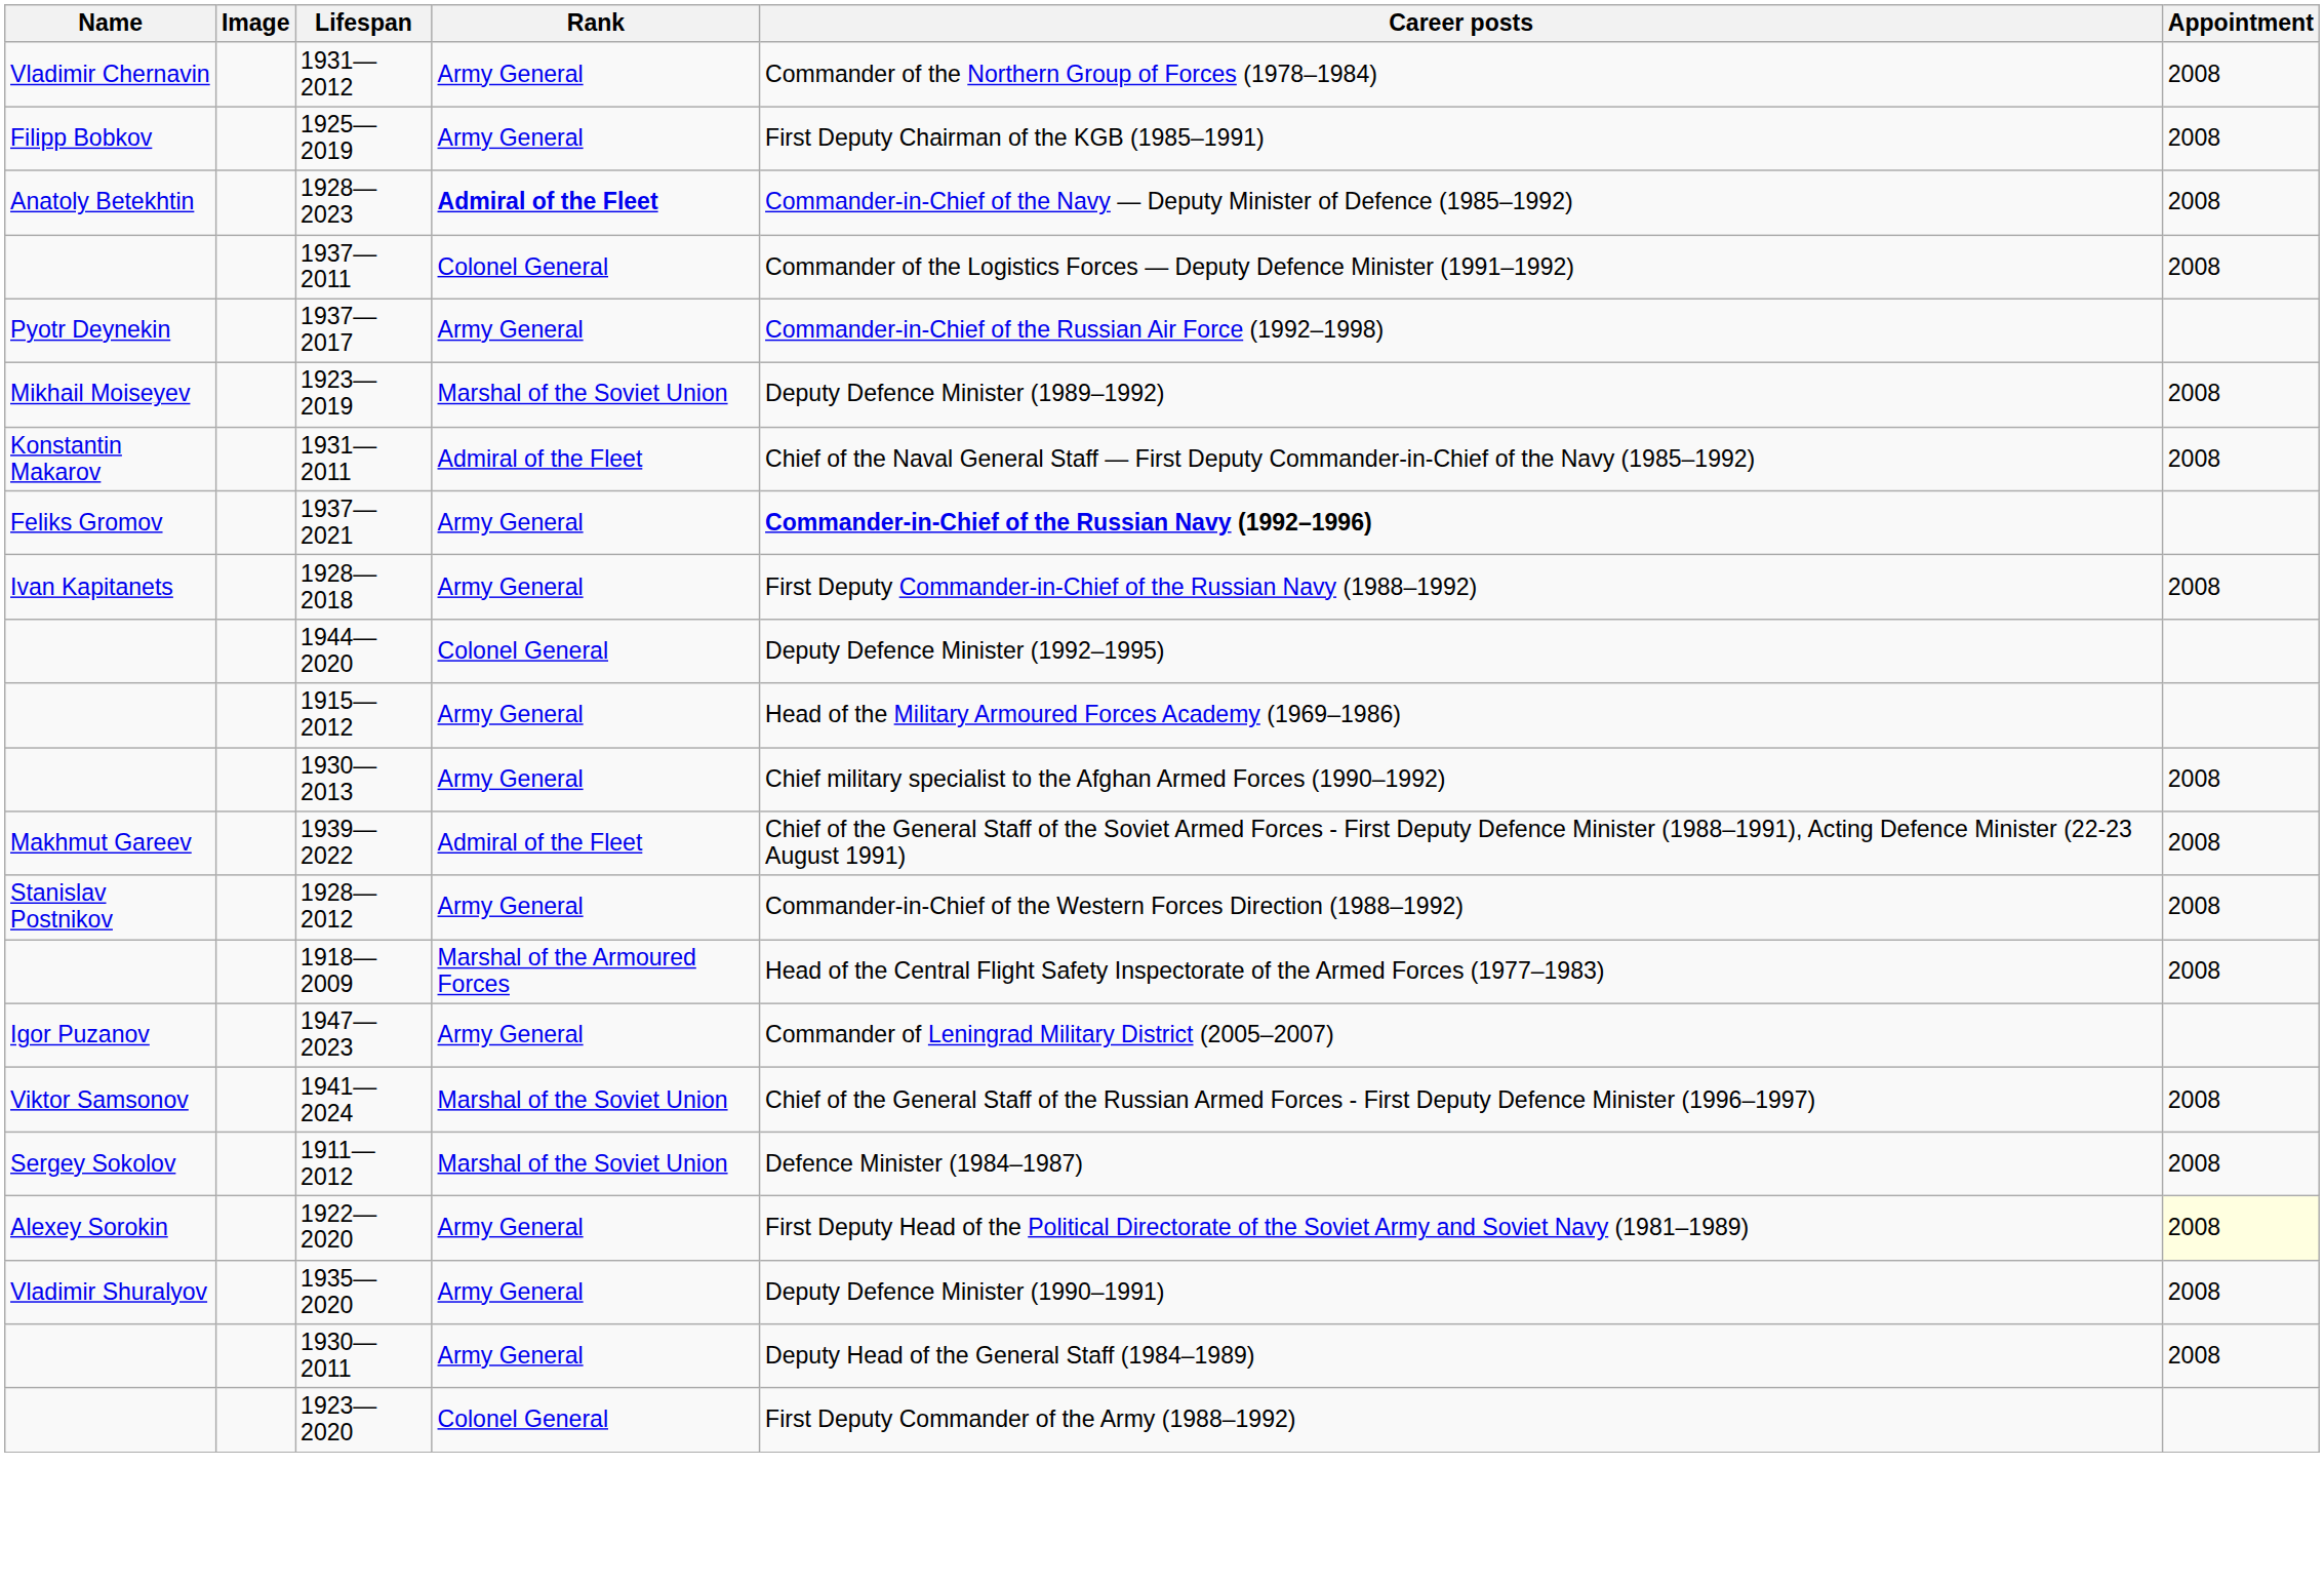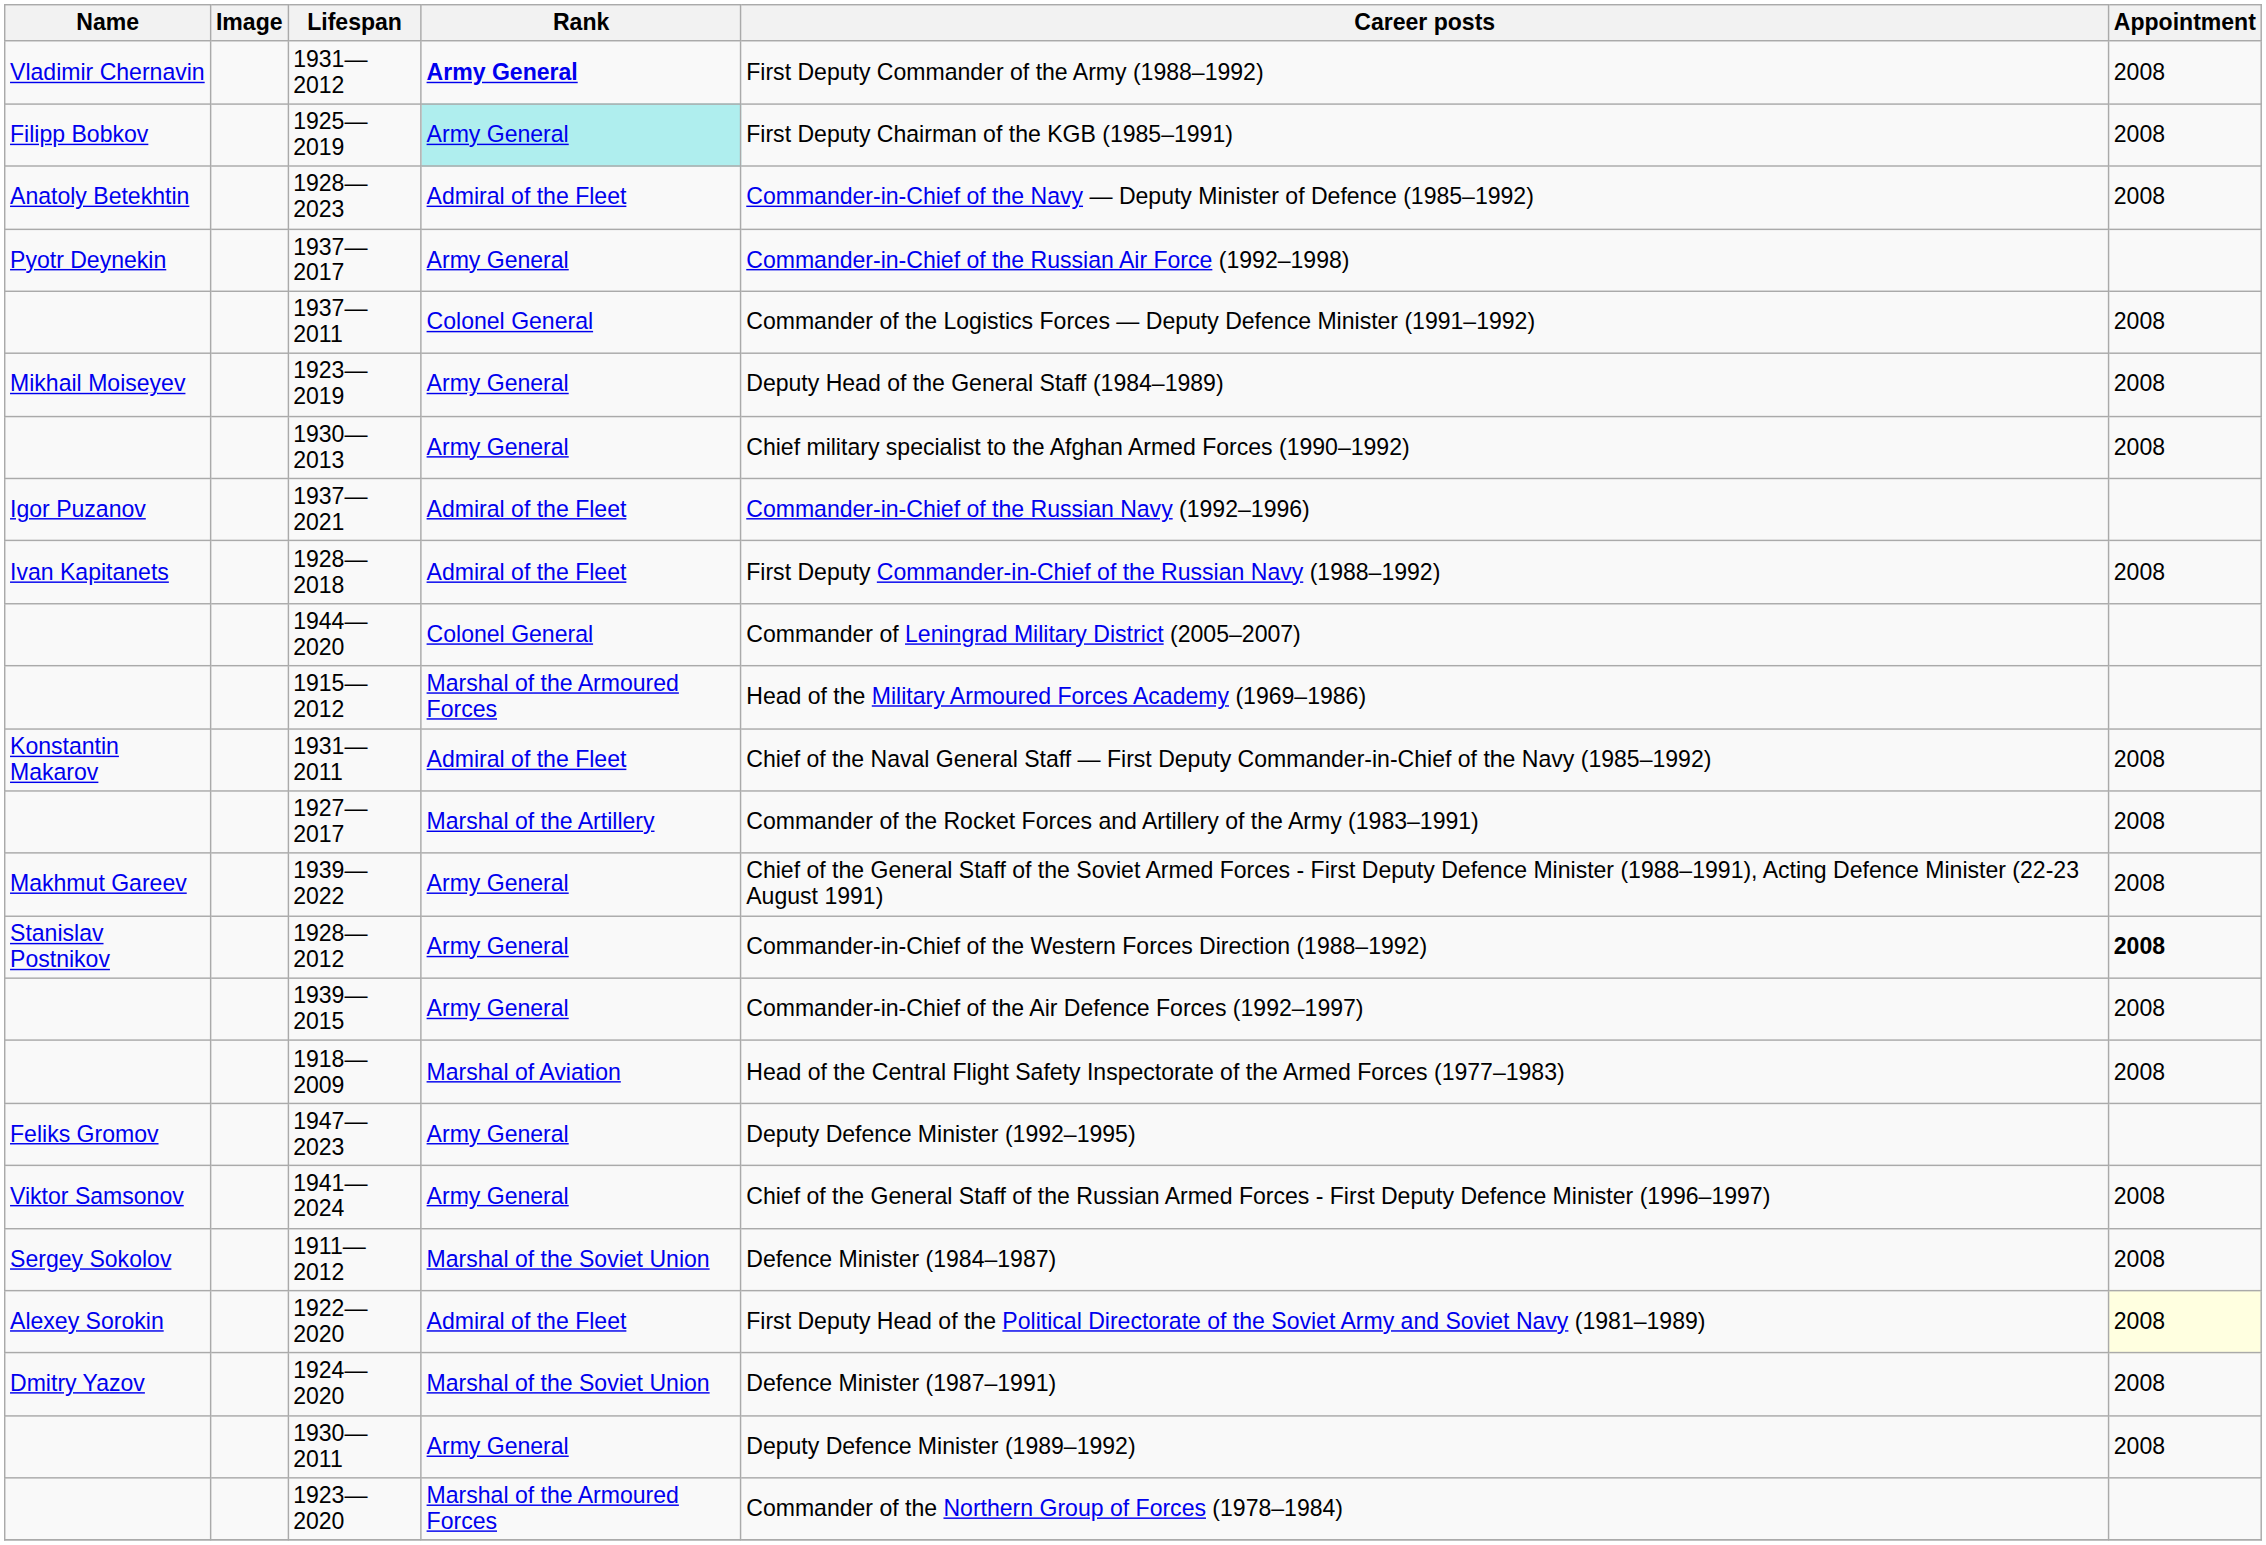 <table class="wikitable">
 <tr valign="middle">
 <th>Name</th>
 <th>Image</th>
 <th>Lifespan</th>
 <th>Rank</th>
 <th>Career posts</th>
 <th>Appointment</th>
 </tr>
 <tr>
 <td><a href='#'>Vladimir Chernavin</a></td>
 <td></td>
 <td>1931—2012</td>
-<td><a href='#'>Army General</a></td>
-<td>Commander of the <a href='#'>Northern Group of Forces</a> (1978–1984)</td>
+<td><strong><a href='#'>Army General</a></strong></td>
+<td>First Deputy Commander of the Army (1988–1992)</td>
 <td>2008</td>
 </tr>
 <tr>
 <td><a href='#'>Filipp Bobkov</a></td>
 <td></td>
 <td>1925—2019</td>
-<td><a href='#'>Army General</a></td>
+<td style="background: paleturquoise;"><a href='#'>Army General</a></td>
 <td>First Deputy Chairman of the KGB (1985–1991)</td>
 <td>2008</td>
 </tr>
 <tr>
 <td><a href='#'>Anatoly Betekhtin</a></td>
 <td></td>
 <td>1928—2023</td>
-<td><strong><a href='#'>Admiral of the Fleet</a></strong></td>
+<td><a href='#'>Admiral of the Fleet</a></td>
 <td><a href='#'>Commander-in-Chief of the Navy</a> — Deputy Minister of Defence (1985–1992)</td>
-<td>2008</td>
-</tr>
-<tr>
-<td></td>
-<td></td>
-<td>1937—2011</td>
-<td><a href='#'>Colonel General</a></td>
-<td>Commander of the Logistics Forces — Deputy Defence Minister (1991–1992)</td>
 <td>2008</td>
 </tr>
 <tr>
 <td><a href='#'>Pyotr Deynekin</a></td>
 <td></td>
 <td>1937—2017</td>
 <td><a href='#'>Army General</a></td>
 <td><a href='#'>Commander-in-Chief of the Russian Air Force</a> (1992–1998)</td>
 <td></td>
 </tr>
 <tr>
+<td></td>
+<td></td>
+<td>1937—2011</td>
+<td><a href='#'>Colonel General</a></td>
+<td>Commander of the Logistics Forces — Deputy Defence Minister (1991–1992)</td>
+<td>2008</td>
+</tr>
+<tr>
 <td><a href='#'>Mikhail Moiseyev</a></td>
 <td></td>
 <td>1923—2019</td>
-<td><a href='#'>Marshal of the Soviet Union</a></td>
-<td>Deputy Defence Minister (1989–1992)</td>
+<td><a href='#'>Army General</a></td>
+<td>Deputy Head of the General Staff (1984–1989)</td>
 <td>2008</td>
+</tr>
+<tr>
+<td></td>
+<td></td>
+<td>1930—2013</td>
+<td><a href='#'>Army General</a></td>
+<td>Chief military specialist to the Afghan Armed Forces (1990–1992)</td>
+<td>2008</td>
+</tr>
+<tr>
+<td><a href='#'>Igor Puzanov</a></td>
+<td></td>
+<td>1937—2021</td>
+<td><a href='#'>Admiral of the Fleet</a></td>
+<td><a href='#'>Commander-in-Chief of the Russian Navy</a> (1992–1996)</td>
+<td></td>
+</tr>
+<tr>
+<td><a href='#'>Ivan Kapitanets</a></td>
+<td></td>
+<td>1928—2018</td>
+<td><a href='#'>Admiral of the Fleet</a></td>
+<td>First Deputy <a href='#'>Commander-in-Chief of the Russian Navy</a> (1988–1992)</td>
+<td>2008</td>
+</tr>
+<tr>
+<td></td>
+<td></td>
+<td>1944—2020</td>
+<td><a href='#'>Colonel General</a></td>
+<td>Commander of <a href='#'>Leningrad Military District</a> (2005–2007)</td>
+<td></td>
+</tr>
+<tr>
+<td></td>
+<td></td>
+<td>1915—2012</td>
+<td><a href='#'>Marshal of the Armoured Forces</a></td>
+<td>Head of the <a href='#'>Military Armoured Forces Academy</a> (1969–1986)</td>
+<td></td>
 </tr>
 <tr>
 <td><a href='#'>Konstantin Makarov</a></td>
 <td></td>
 <td>1931—2011</td>
 <td><a href='#'>Admiral of the Fleet</a></td>
 <td>Chief of the Naval General Staff — First Deputy Commander-in-Chief of the Navy (1985–1992)</td>
 <td>2008</td>
 </tr>
 <tr>
-<td><a href='#'>Feliks Gromov</a></td>
-<td></td>
-<td>1937—2021</td>
-<td><a href='#'>Army General</a></td>
-<td><strong><a href='#'>Commander-in-Chief of the Russian Navy</a> (1992–1996)</strong></td>
-<td></td>
-</tr>
-<tr>
-<td><a href='#'>Ivan Kapitanets</a></td>
-<td></td>
-<td>1928—2018</td>
-<td><a href='#'>Army General</a></td>
-<td>First Deputy <a href='#'>Commander-in-Chief of the Russian Navy</a> (1988–1992)</td>
-<td>2008</td>
-</tr>
-<tr>
 <td></td>
 <td></td>
-<td>1944—2020</td>
-<td><a href='#'>Colonel General</a></td>
-<td>Deputy Defence Minister (1992–1995)</td>
-<td></td>
-</tr>
-<tr>
-<td></td>
-<td></td>
-<td>1915—2012</td>
-<td><a href='#'>Army General</a></td>
-<td>Head of the <a href='#'>Military Armoured Forces Academy</a> (1969–1986)</td>
-<td></td>
-</tr>
-<tr>
-<td></td>
-<td></td>
-<td>1930—2013</td>
-<td><a href='#'>Army General</a></td>
-<td>Chief military specialist to the Afghan Armed Forces (1990–1992)</td>
+<td>1927—2017</td>
+<td><a href='#'>Marshal of the Artillery</a></td>
+<td>Commander of the Rocket Forces and Artillery of the Army (1983–1991)</td>
 <td>2008</td>
 </tr>
 <tr>
 <td><a href='#'>Makhmut Gareev</a></td>
 <td></td>
 <td>1939—2022</td>
-<td><a href='#'>Admiral of the Fleet</a></td>
+<td><a href='#'>Army General</a></td>
 <td>Chief of the General Staff of the Soviet Armed Forces - First Deputy Defence Minister (1988–1991), Acting Defence Minister (22-23 August 1991)</td>
 <td>2008</td>
 </tr>
 <tr>
 <td><a href='#'>Stanislav Postnikov</a></td>
 <td></td>
 <td>1928—2012</td>
 <td><a href='#'>Army General</a></td>
 <td>Commander-in-Chief of the Western Forces Direction (1988–1992)</td>
+<td><strong>2008</strong></td>
+</tr>
+<tr>
+<td></td>
+<td></td>
+<td>1939—2015</td>
+<td><a href='#'>Army General</a></td>
+<td>Commander-in-Chief of the Air Defence Forces (1992–1997)</td>
 <td>2008</td>
 </tr>
 <tr>
 <td></td>
 <td></td>
 <td>1918—2009</td>
-<td><a href='#'>Marshal of the Armoured Forces</a></td>
+<td><a href='#'>Marshal of Aviation</a></td>
 <td>Head of the Central Flight Safety Inspectorate of the Armed Forces (1977–1983)</td>
 <td>2008</td>
 </tr>
 <tr>
-<td><a href='#'>Igor Puzanov</a></td>
+<td><a href='#'>Feliks Gromov</a></td>
 <td></td>
 <td>1947—2023</td>
 <td><a href='#'>Army General</a></td>
-<td>Commander of <a href='#'>Leningrad Military District</a> (2005–2007)</td>
+<td>Deputy Defence Minister (1992–1995)</td>
 <td></td>
 </tr>
 <tr>
 <td><a href='#'>Viktor Samsonov</a></td>
 <td></td>
 <td>1941—2024</td>
-<td><a href='#'>Marshal of the Soviet Union</a></td>
+<td><a href='#'>Army General</a></td>
 <td>Chief of the General Staff of the Russian Armed Forces - First Deputy Defence Minister (1996–1997)</td>
 <td>2008</td>
 </tr>
 <tr>
 <td><a href='#'>Sergey Sokolov</a></td>
 <td></td>
 <td>1911—2012</td>
 <td><a href='#'>Marshal of the Soviet Union</a></td>
 <td>Defence Minister (1984–1987)</td>
 <td>2008</td>
 </tr>
 <tr>
 <td><a href='#'>Alexey Sorokin</a></td>
 <td></td>
 <td>1922—2020</td>
-<td><a href='#'>Army General</a></td>
+<td><a href='#'>Admiral of the Fleet</a></td>
 <td>First Deputy Head of the <a href='#'>Political Directorate of the Soviet Army and Soviet Navy</a> (1981–1989)</td>
 <td style="background: lightyellow;">2008</td>
 </tr>
 <tr>
-<td><a href='#'>Vladimir Shuralyov</a></td>
+<td><a href='#'>Dmitry Yazov</a></td>
 <td></td>
-<td>1935—2020</td>
-<td><a href='#'>Army General</a></td>
-<td>Deputy Defence Minister (1990–1991)</td>
+<td>1924—2020</td>
+<td><a href='#'>Marshal of the Soviet Union</a></td>
+<td>Defence Minister (1987–1991)</td>
 <td>2008</td>
 </tr>
 <tr>
 <td></td>
 <td></td>
 <td>1930—2011</td>
 <td><a href='#'>Army General</a></td>
-<td>Deputy Head of the General Staff (1984–1989)</td>
+<td>Deputy Defence Minister (1989–1992)</td>
 <td>2008</td>
 </tr>
 <tr>
 <td></td>
 <td></td>
 <td>1923—2020</td>
-<td><a href='#'>Colonel General</a></td>
-<td>First Deputy Commander of the Army (1988–1992)</td>
+<td><a href='#'>Marshal of the Armoured Forces</a></td>
+<td>Commander of the <a href='#'>Northern Group of Forces</a> (1978–1984)</td>
 <td></td>
 </tr>
 <tr>
 </tr>
 </table>
